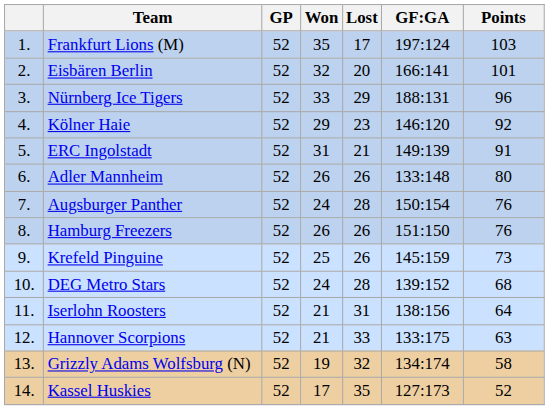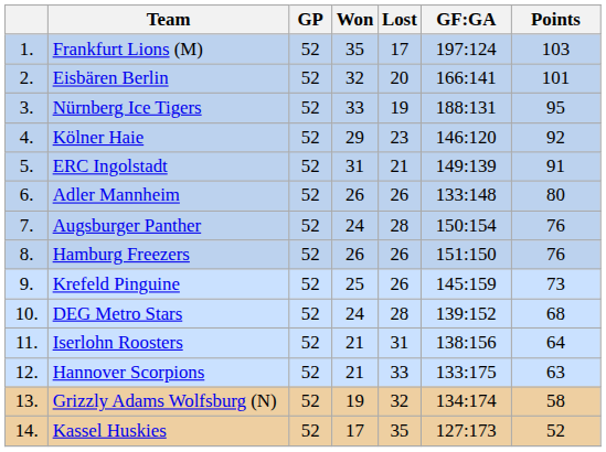 <table class="wikitable">
 <tr>
 <th width="30"></th>
 <th width="200">Team</th>
 <th width="30">GP</th>
 <th width="30">Won</th>
 <th width="30">Lost</th>
 <th width="70">GF:GA</th>
 <th width="70">Points</th>
 </tr>
 <tr bgcolor=#BCD2EE align="center">
 <td>1.</td>
 <td align="left"><a href='#'>Frankfurt Lions</a> (M)</td>
 <td>52</td>
 <td>35</td>
 <td>17</td>
 <td>197:124</td>
 <td>103</td>
 </tr>
 <tr bgcolor=#BCD2EE align="center">
 <td>2.</td>
 <td align="left"><a href='#'>Eisbären Berlin</a></td>
 <td>52</td>
 <td>32</td>
 <td>20</td>
 <td>166:141</td>
 <td>101</td>
 </tr>
 <tr bgcolor=#BCD2EE align="center">
 <td>3.</td>
 <td align="left"><a href='#'>Nürnberg Ice Tigers</a></td>
 <td>52</td>
 <td>33</td>
-<td>29</td>
+<td>19</td>
 <td>188:131</td>
-<td>96</td>
+<td>95</td>
 </tr>
 <tr bgcolor=#BCD2EE align="center">
 <td>4.</td>
 <td align="left"><a href='#'>Kölner Haie</a></td>
 <td>52</td>
 <td>29</td>
 <td>23</td>
 <td>146:120</td>
 <td>92</td>
 </tr>
 <tr bgcolor=#BCD2EE align="center">
 <td>5.</td>
 <td align="left"><a href='#'>ERC Ingolstadt</a></td>
 <td>52</td>
 <td>31</td>
 <td>21</td>
 <td>149:139</td>
 <td>91</td>
 </tr>
 <tr bgcolor=#BCD2EE align="center">
 <td>6.</td>
 <td align="left"><a href='#'>Adler Mannheim</a></td>
 <td>52</td>
 <td>26</td>
 <td>26</td>
 <td>133:148</td>
 <td>80</td>
 </tr>
 <tr bgcolor=#BCD2EE align="center">
 <td>7.</td>
 <td align="left"><a href='#'>Augsburger Panther</a></td>
 <td>52</td>
 <td>24</td>
 <td>28</td>
 <td>150:154</td>
 <td>76</td>
 </tr>
 <tr bgcolor=#BCD2EE align="center">
 <td>8.</td>
 <td align="left"><a href='#'>Hamburg Freezers</a></td>
 <td>52</td>
 <td>26</td>
 <td>26</td>
 <td>151:150</td>
 <td>76</td>
 </tr>
 <tr bgcolor=#CAE1FF align="center">
 <td>9.</td>
 <td align="left"><a href='#'>Krefeld Pinguine</a></td>
 <td>52</td>
 <td>25</td>
 <td>26</td>
 <td>145:159</td>
 <td>73</td>
 </tr>
 <tr bgcolor=#CAE1FF align="center">
 <td>10.</td>
 <td align="left"><a href='#'>DEG Metro Stars</a></td>
 <td>52</td>
 <td>24</td>
 <td>28</td>
 <td>139:152</td>
 <td>68</td>
 </tr>
 <tr bgcolor=#CAE1FF align="center">
 <td>11.</td>
 <td align="left"><a href='#'>Iserlohn Roosters</a></td>
 <td>52</td>
 <td>21</td>
 <td>31</td>
 <td>138:156</td>
 <td>64</td>
 </tr>
 <tr bgcolor=#CAE1FF align="center">
 <td>12.</td>
 <td align="left"><a href='#'>Hannover Scorpions</a></td>
 <td>52</td>
 <td>21</td>
 <td>33</td>
 <td>133:175</td>
 <td>63</td>
 </tr>
 <tr bgcolor=#EECFA1 align="center">
 <td>13.</td>
 <td align="left"><a href='#'>Grizzly Adams Wolfsburg</a> (N)</td>
 <td>52</td>
 <td>19</td>
 <td>32</td>
 <td>134:174</td>
 <td>58</td>
 </tr>
 <tr bgcolor=#EECFA1 align="center">
 <td>14.</td>
 <td align="left"><a href='#'>Kassel Huskies</a></td>
 <td>52</td>
 <td>17</td>
 <td>35</td>
 <td>127:173</td>
 <td>52</td>
 </tr>
 <tr>
 </tr>
 </table>
